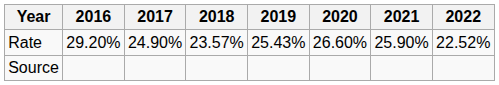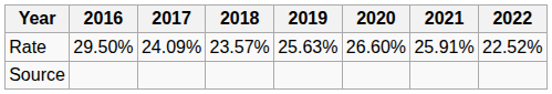 <table class="wikitable">
 <tr>
 <th>Year</th>
 <th>2016</th>
 <th>2017</th>
 <th>2018</th>
 <th>2019</th>
 <th>2020</th>
 <th>2021</th>
 <th>2022</th>
 </tr>
 <tr>
 <td>Rate</td>
-<td>29.20%</td>
-<td>24.90%</td>
+<td>29.50%</td>
+<td>24.09%</td>
 <td>23.57%</td>
-<td>25.43%</td>
+<td>25.63%</td>
 <td>26.60%</td>
-<td>25.90%</td>
+<td>25.91%</td>
 <td>22.52%</td>
 </tr>
 <tr>
 <td>Source</td>
 <td></td>
 <td></td>
 <td></td>
 <td></td>
 <td></td>
 <td></td>
 <td></td>
 </tr>
 </table>
